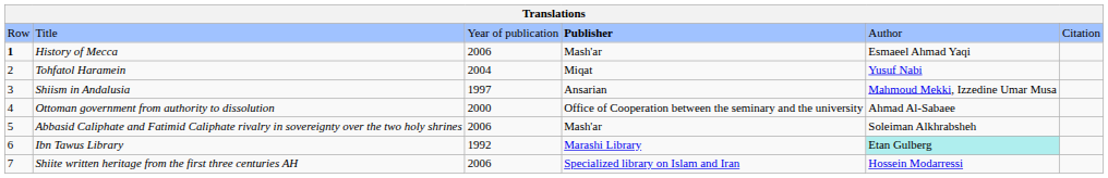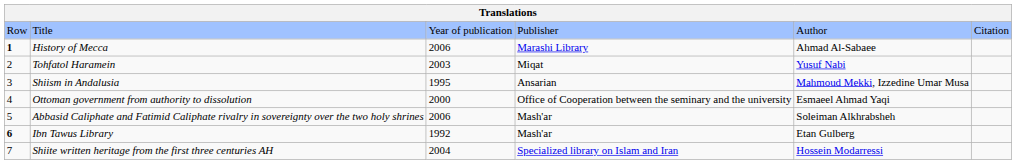 <table class="wikitable sortable center">
 <tr>
 <th colspan="8">Translations</th>
 </tr>
 <tr>
 <td bgcolor="#a0c2ff">Row</td>
 <td bgcolor="#a0c2ff">Title</td>
 <td bgcolor="#a0c2ff">Year of publication</td>
-<td bgcolor="#a0c2ff"><strong>Publisher</strong></td>
+<td bgcolor="#a0c2ff">Publisher</td>
 <td bgcolor="#a0c2ff">Author</td>
 <td bgcolor="#a0c2ff">Citation</td>
 </tr>
 <tr>
 <td><strong>1</strong></td>
 <td><em>History of Mecca</em></td>
 <td>2006</td>
-<td>Mash'ar</td>
-<td>Esmaeel Ahmad Yaqi</td>
+<td><a href='#'>Marashi Library</a></td>
+<td>Ahmad Al-Sabaee</td>
 <td></td>
 </tr>
 <tr>
 <td>2</td>
 <td><em>Tohfatol Haramein</em></td>
-<td>2004</td>
+<td>2003</td>
 <td>Miqat</td>
 <td><a href='#'>Yusuf Nabi</a></td>
 <td></td>
 </tr>
 <tr>
 <td>3</td>
 <td><em>Shiism in Andalusia</em></td>
-<td>1997</td>
+<td>1995</td>
 <td>Ansarian</td>
 <td><a href='#'>Mahmoud Mekki</a>, Izzedine Umar Musa</td>
 <td></td>
 </tr>
 <tr>
 <td>4</td>
 <td><em>Ottoman government from authority to dissolution</em></td>
 <td>2000</td>
 <td>Office of Cooperation between the seminary and the university</td>
-<td>Ahmad Al-Sabaee</td>
+<td>Esmaeel Ahmad Yaqi</td>
 <td></td>
 </tr>
 <tr>
 <td>5</td>
 <td><em>Abbasid Caliphate and Fatimid Caliphate rivalry in sovereignty over the two holy shrines</em></td>
 <td>2006</td>
 <td>Mash'ar</td>
 <td>Soleiman Alkhrabsheh</td>
 <td></td>
 </tr>
 <tr>
-<td>6</td>
+<td><strong>6</strong></td>
 <td><em>Ibn Tawus Library</em></td>
 <td>1992</td>
-<td><a href='#'>Marashi Library</a></td>
-<td style="background: paleturquoise;">Etan Gulberg</td>
+<td>Mash'ar</td>
+<td>Etan Gulberg</td>
 <td></td>
 </tr>
 <tr>
 <td>7</td>
 <td><em>Shiite written heritage from the first three centuries AH</em></td>
-<td>2006</td>
+<td>2004</td>
 <td><a href='#'>Specialized library on Islam and Iran</a></td>
 <td><a href='#'>Hossein Modarressi</a></td>
 <td></td>
 </tr>
 </table>
